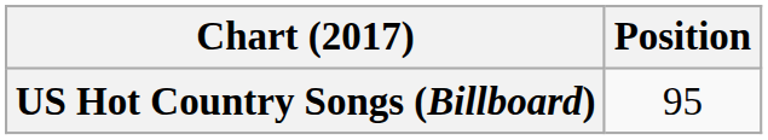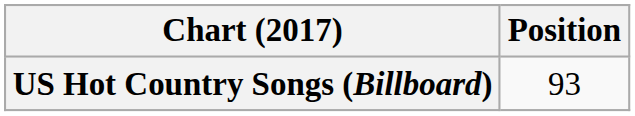 <table class="wikitable plainrowheaders" style="text-align:center">
 <tr>
 <th scope="col">Chart (2017)</th>
 <th scope="col">Position</th>
 </tr>
 <tr>
 <th scope="row">US Hot Country Songs (<em>Billboard</em>)</th>
-<td>95</td>
+<td>93</td>
 </tr>
 </table>
